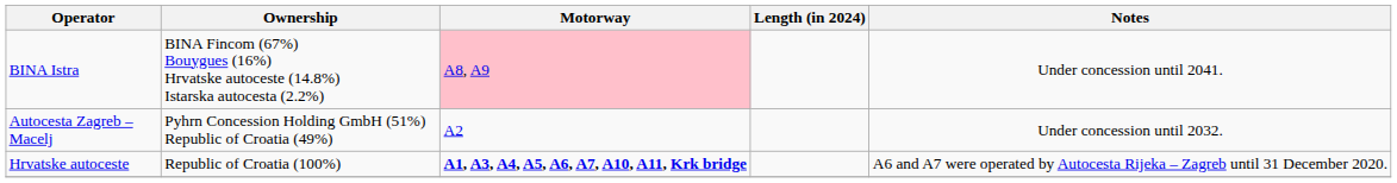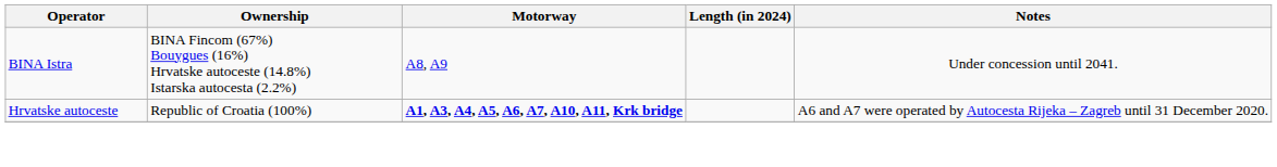 <table class="wikitable" style="margin:auto;">
 <tr>
 <th width=150>Operator</th>
 <th width=275>Ownership</th>
 <th>Motorway</th>
 <th>Length (in 2024)</th>
 <th>Notes</th>
 </tr>
 <tr>
 <td><a href='#'>BINA Istra</a></td>
 <td>BINA Fincom (67%)<br><a href='#'>Bouygues</a> (16%)<br>Hrvatske autoceste (14.8%)<br>Istarska autocesta (2.2%)</td>
-<td style="background: pink;"><a href='#'>A8</a>, <a href='#'>A9</a></td>
+<td><a href='#'>A8</a>, <a href='#'>A9</a></td>
 <td></td>
 <td align="center">Under concession until 2041.</td>
-</tr>
-<tr>
-<td><a href='#'>Autocesta Zagreb – Macelj</a></td>
-<td>Pyhrn Concession Holding GmbH (51%)<br>Republic of Croatia (49%)</td>
-<td><a href='#'>A2</a></td>
-<td></td>
-<td align="center">Under concession until 2032.</td>
 </tr>
 <tr>
 <td><a href='#'>Hrvatske autoceste</a></td>
 <td>Republic of Croatia (100%)</td>
 <td><strong><a href='#'>A1</a>, <a href='#'>A3</a>, <a href='#'>A4</a>, <a href='#'>A5</a>, <a href='#'>A6</a>, <a href='#'>A7</a>, <a href='#'>A10</a>, <a href='#'>A11</a>, <a href='#'>Krk bridge</a></strong></td>
 <td></td>
 <td align="center">A6 and A7 were operated by <a href='#'>Autocesta Rijeka – Zagreb</a> until 31 December 2020.</td>
 </tr>
 <tr>
 </tr>
 </table>
